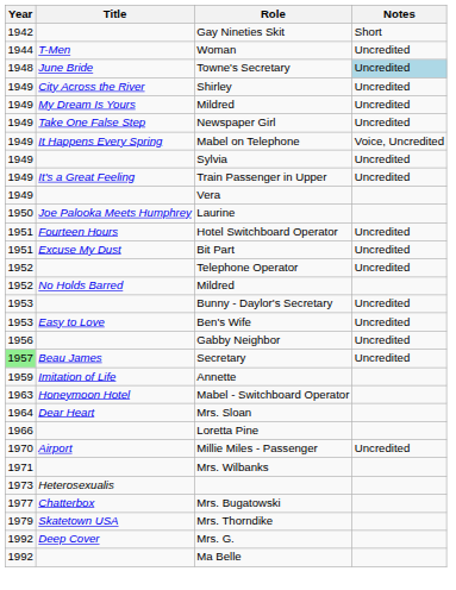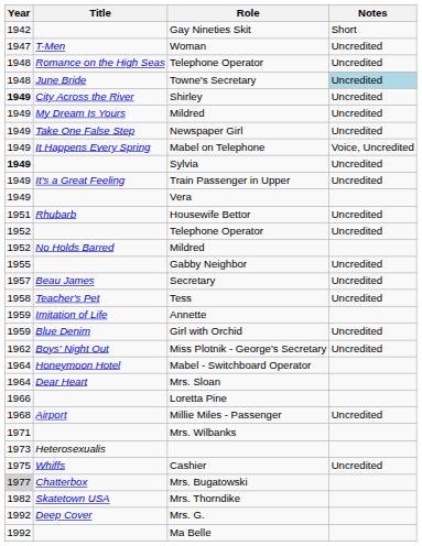 <table class="wikitable sortable">
 <tr>
 <th>Year</th>
 <th>Title</th>
 <th>Role</th>
 <th class="unsortable">Notes</th>
 </tr>
 <tr>
 <td>1942</td>
 <td><em></em></td>
 <td>Gay Nineties Skit</td>
 <td>Short</td>
 </tr>
 <tr>
-<td>1944</td>
+<td>1947</td>
 <td><em><a href='#'>T-Men</a></em></td>
 <td>Woman</td>
+<td>Uncredited</td>
+</tr>
+<tr>
+<td>1948</td>
+<td><em><a href='#'>Romance on the High Seas</a></em></td>
+<td>Telephone Operator</td>
 <td>Uncredited</td>
 </tr>
 <tr>
 <td>1948</td>
 <td><em><a href='#'>June Bride</a></em></td>
 <td>Towne's Secretary</td>
 <td style="background: lightblue;">Uncredited</td>
 </tr>
 <tr>
-<td>1949</td>
+<td><strong>1949</strong></td>
 <td><em><a href='#'>City Across the River</a></em></td>
 <td>Shirley</td>
 <td>Uncredited</td>
 </tr>
 <tr>
 <td>1949</td>
 <td><em><a href='#'>My Dream Is Yours</a></em></td>
 <td>Mildred</td>
 <td>Uncredited</td>
 </tr>
 <tr>
 <td>1949</td>
 <td><em><a href='#'>Take One False Step</a></em></td>
 <td>Newspaper Girl</td>
 <td>Uncredited</td>
 </tr>
 <tr>
 <td>1949</td>
 <td><em><a href='#'>It Happens Every Spring</a></em></td>
 <td>Mabel on Telephone</td>
 <td>Voice, Uncredited</td>
 </tr>
 <tr>
-<td>1949</td>
+<td><strong>1949</strong></td>
 <td><em></em></td>
 <td>Sylvia</td>
 <td>Uncredited</td>
 </tr>
 <tr>
 <td>1949</td>
 <td><em><a href='#'>It's a Great Feeling</a></em></td>
 <td>Train Passenger in Upper</td>
 <td>Uncredited</td>
 </tr>
 <tr>
 <td>1949</td>
 <td><em></em></td>
 <td>Vera</td>
 <td></td>
 </tr>
 <tr>
-<td>1950</td>
-<td><em><a href='#'>Joe Palooka Meets Humphrey</a></em></td>
-<td>Laurine</td>
-<td></td>
-</tr>
-<tr>
 <td>1951</td>
-<td><em><a href='#'>Fourteen Hours</a></em></td>
-<td>Hotel Switchboard Operator</td>
-<td>Uncredited</td>
-</tr>
-<tr>
-<td>1951</td>
-<td><em><a href='#'>Excuse My Dust</a></em></td>
-<td>Bit Part</td>
+<td><em><a href='#'>Rhubarb</a></em></td>
+<td>Housewife Bettor</td>
 <td>Uncredited</td>
 </tr>
 <tr>
 <td>1952</td>
 <td><em></em></td>
 <td>Telephone Operator</td>
 <td>Uncredited</td>
 </tr>
 <tr>
 <td>1952</td>
 <td><em><a href='#'>No Holds Barred</a></em></td>
 <td>Mildred</td>
 <td></td>
 </tr>
 <tr>
-<td>1953</td>
-<td><em></em></td>
-<td>Bunny - Daylor's Secretary</td>
-<td>Uncredited</td>
-</tr>
-<tr>
-<td>1953</td>
-<td><em><a href='#'>Easy to Love</a></em></td>
-<td>Ben's Wife</td>
-<td>Uncredited</td>
-</tr>
-<tr>
-<td>1956</td>
+<td>1955</td>
 <td><em></em></td>
 <td>Gabby Neighbor</td>
 <td>Uncredited</td>
 </tr>
 <tr>
-<td style="background: lightgreen;">1957</td>
+<td>1957</td>
 <td><em><a href='#'>Beau James</a></em></td>
 <td>Secretary</td>
+<td>Uncredited</td>
+</tr>
+<tr>
+<td>1958</td>
+<td><em><a href='#'>Teacher's Pet</a></em></td>
+<td>Tess</td>
 <td>Uncredited</td>
 </tr>
 <tr>
 <td>1959</td>
 <td><em><a href='#'>Imitation of Life</a></em></td>
 <td>Annette</td>
 <td></td>
 </tr>
 <tr>
-<td>1963</td>
+<td>1959</td>
+<td><em><a href='#'>Blue Denim</a></em></td>
+<td>Girl with Orchid</td>
+<td>Uncredited</td>
+</tr>
+<tr>
+<td>1962</td>
+<td><em><a href='#'>Boys' Night Out</a></em></td>
+<td>Miss Plotnik - George's Secretary</td>
+<td>Uncredited</td>
+</tr>
+<tr>
+<td>1964</td>
 <td><em><a href='#'>Honeymoon Hotel</a></em></td>
 <td>Mabel - Switchboard Operator</td>
 <td></td>
 </tr>
 <tr>
 <td>1964</td>
 <td><em><a href='#'>Dear Heart</a></em></td>
 <td>Mrs. Sloan</td>
 <td></td>
 </tr>
 <tr>
 <td>1966</td>
 <td><em></em></td>
 <td>Loretta Pine</td>
 <td></td>
 </tr>
 <tr>
-<td>1970</td>
+<td>1968</td>
 <td><em><a href='#'>Airport</a></em></td>
 <td>Millie Miles - Passenger</td>
 <td>Uncredited</td>
 </tr>
 <tr>
 <td>1971</td>
 <td><em></em></td>
 <td>Mrs. Wilbanks</td>
 <td></td>
 </tr>
 <tr>
 <td>1973</td>
 <td><em>Heterosexualis</em></td>
 <td></td>
 <td></td>
 </tr>
 <tr>
-<td>1977</td>
+<td>1975</td>
+<td><em><a href='#'>Whiffs</a></em></td>
+<td>Cashier</td>
+<td>Uncredited</td>
+</tr>
+<tr>
+<td style="background: lightgrey;">1977</td>
 <td><em><a href='#'>Chatterbox</a></em></td>
 <td>Mrs. Bugatowski</td>
 <td></td>
 </tr>
 <tr>
-<td>1979</td>
+<td>1982</td>
 <td><em><a href='#'>Skatetown USA</a></em></td>
 <td>Mrs. Thorndike</td>
 <td></td>
 </tr>
 <tr>
 <td>1992</td>
 <td><em><a href='#'>Deep Cover</a></em></td>
 <td>Mrs. G.</td>
 <td></td>
 </tr>
 <tr>
 <td>1992</td>
 <td><em></em></td>
 <td>Ma Belle</td>
 <td></td>
 </tr>
 </table>
